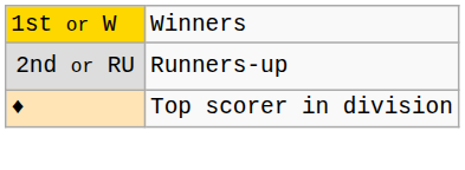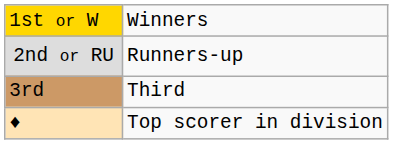 <table class="wikitable">
 <tr>
 <td style="background-color:Gold">1st <small>or</small> W</td>
 <td>Winners</td>
 </tr>
 <tr>
 <td style="background-color:#DDD;padding:0.4em">2nd <small>or</small> RU</td>
 <td>Runners-up</td>
 </tr>
 <tr>
+<td style="background-color:#CC9966">3rd</td>
+<td>Third</td>
+</tr>
+<tr>
 <td style="background-color:#FFE4B5">♦</td>
 <td>Top scorer in division</td>
 </tr>
 </table>
